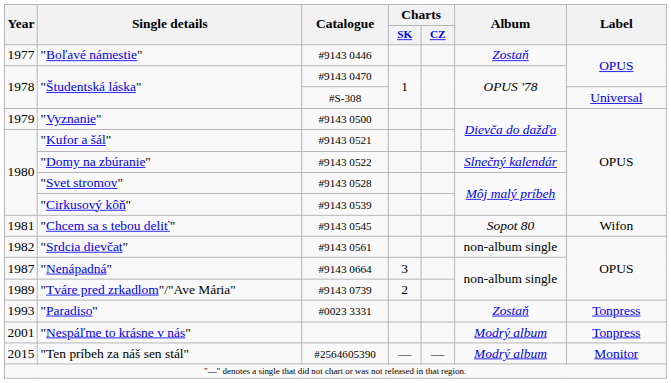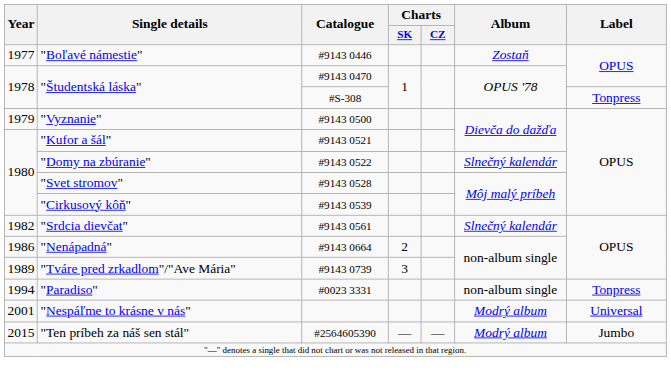 <table class=wikitable style=text-align:center>
 <tr>
 <th rowspan=2 width=5%>Year</th>
 <th rowspan=2 width=40%>Single details</th>
 <th rowspan=2 width=13%>Catalogue</th>
 <th colspan=2 width=10%>Charts</th>
 <th rowspan=2 width=17%>Album</th>
 <th rowspan=2 width=15%>Label</th>
 </tr>
 <tr style=font-size:smaller>
 <th width=5%><a href='#'>SK</a></th>
 <th width=5%><a href='#'>CZ</a></th>
 </tr>
 <tr>
 <td>1977</td>
 <td style=text-align:left>"<a href='#'>Boľavé námestie</a>"</td>
 <td><small>#9143 0446</small></td>
 <td></td>
 <td></td>
 <td><em><a href='#'>Zostaň</a></em></td>
 <td rowspan=2><a href='#'>OPUS</a></td>
 </tr>
 <tr>
 <td rowspan=2>1978</td>
 <td rowspan=2 style=text-align:left>"<a href='#'>Študentská láska</a>"</td>
 <td><small>#9143 0470</small></td>
 <td rowspan=2>1</td>
 <td rowspan=2></td>
 <td rowspan=2><em>OPUS '78</em></td>
 </tr>
 <tr>
 <td><small>#S-308</small></td>
-<td><a href='#'>Universal</a></td>
+<td><a href='#'>Tonpress</a></td>
 </tr>
 <tr>
 <td>1979</td>
 <td style=text-align:left>"<a href='#'>Vyznanie</a>"</td>
 <td><small>#9143 0500</small></td>
 <td></td>
 <td></td>
 <td rowspan=2><em><a href='#'>Dievča do dažďa</a></em></td>
 <td rowspan=5>OPUS</td>
 </tr>
 <tr>
 <td rowspan=4>1980</td>
 <td style=text-align:left>"<a href='#'>Kufor a šál</a>" </td>
 <td><small>#9143 0521</small></td>
 <td></td>
 <td></td>
 </tr>
 <tr>
 <td style=text-align:left>"<a href='#'>Domy na zbúranie</a>" </td>
 <td><small>#9143 0522</small></td>
 <td></td>
 <td></td>
 <td><em><a href='#'>Slnečný kalendár</a></em></td>
 </tr>
 <tr>
 <td style=text-align:left>"<a href='#'>Svet stromov</a>"</td>
 <td><small>#9143 0528</small></td>
 <td></td>
 <td></td>
 <td rowspan=2><em><a href='#'>Môj malý príbeh</a></em></td>
 </tr>
 <tr>
 <td style=text-align:left>"<a href='#'>Cirkusový kôň</a>"</td>
 <td><small>#9143 0539</small></td>
 <td></td>
 <td></td>
 </tr>
 <tr>
-<td>1981</td>
-<td style=text-align:left>"<a href='#'>Chcem sa s tebou deliť</a>"</td>
-<td><small>#9143 0545</small></td>
-<td></td>
-<td></td>
-<td><em>Sopot 80</em></td>
-<td>Wifon</td>
-</tr>
-<tr>
 <td>1982</td>
 <td style=text-align:left>"<a href='#'>Srdcia dievčat</a>"</td>
 <td><small>#9143 0561</small></td>
 <td></td>
 <td></td>
-<td>non-album single</td>
+<td><em><a href='#'>Slnečný kalendár</a></em></td>
 <td rowspan=3>OPUS</td>
 </tr>
 <tr>
-<td>1987</td>
+<td>1986</td>
 <td style=text-align:left>"<a href='#'>Nenápadná</a>"</td>
 <td><small>#9143 0664</small></td>
-<td>3</td>
+<td>2</td>
 <td></td>
 <td rowspan=2>non-album single</td>
 </tr>
 <tr>
 <td>1989</td>
 <td style=text-align:left>"<a href='#'>Tváre pred zrkadlom</a>"/"Ave Mária"</td>
 <td><small>#9143 0739</small></td>
-<td>2</td>
+<td>3</td>
 <td></td>
 </tr>
 <tr>
-<td>1993</td>
+<td>1994</td>
 <td style=text-align:left>"<a href='#'>Paradiso</a>"</td>
 <td><small>#0023 3331</small></td>
 <td></td>
 <td></td>
-<td><em><a href='#'>Zostaň</a></em></td>
+<td>non-album single</td>
 <td><a href='#'>Tonpress</a></td>
 </tr>
 <tr>
 <td>2001</td>
 <td style=text-align:left>"<a href='#'>Nespáľme to krásne v nás</a>" </td>
 <td></td>
 <td></td>
 <td></td>
 <td><em><a href='#'>Modrý album</a></em></td>
-<td><a href='#'>Tonpress</a></td>
+<td><a href='#'>Universal</a></td>
 </tr>
 <tr>
 <td>2015</td>
 <td style=text-align:left>"Ten príbeh za náš sen stál"</td>
 <td><small>#2564605390</small></td>
 <td>—</td>
 <td>—</td>
 <td><em><a href='#'>Modrý album</a></em></td>
-<td><a href='#'>Monitor</a></td>
+<td>Jumbo</td>
 </tr>
 <tr>
 <td colspan=7 style=font-size:8pt width=100%>"—" denotes a single that did not chart or was not released in that region.</td>
 </tr>
 </table>
